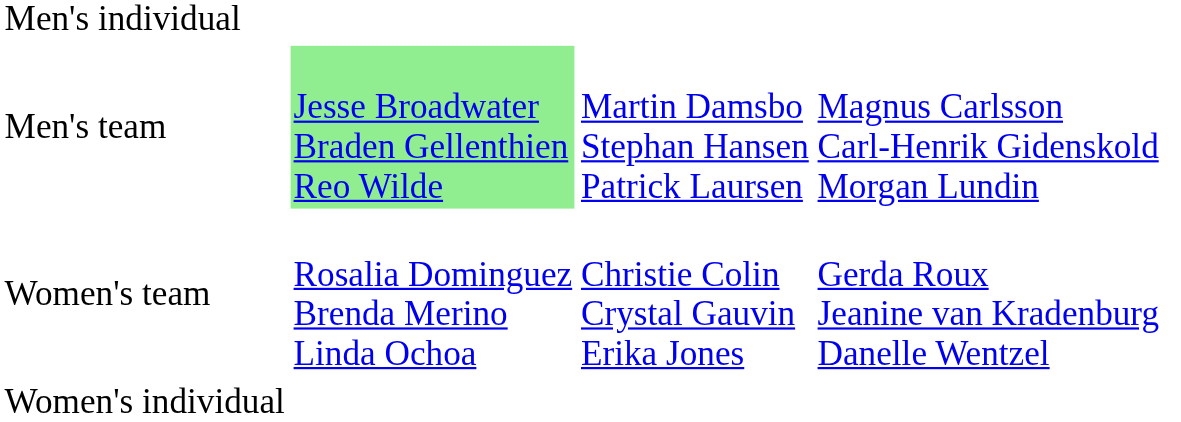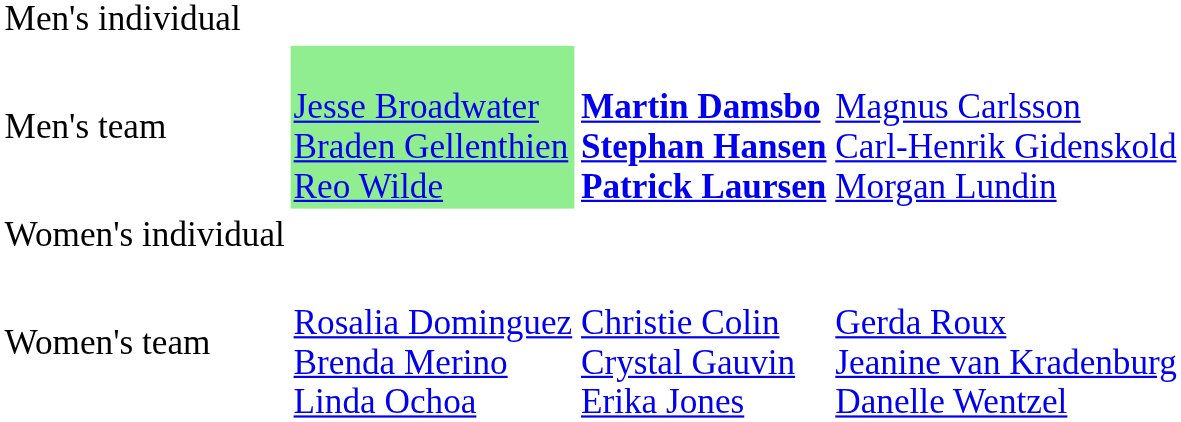 <table>
 <tr>
 <td>Men's individual</td>
 <td></td>
 <td></td>
 <td></td>
 <td></td>
 </tr>
 <tr>
 <td>Men's team</td>
 <td style="background: lightgreen;"><br><a href='#'>Jesse Broadwater</a><br><a href='#'>Braden Gellenthien</a><br><a href='#'>Reo Wilde</a></td>
-<td><br><a href='#'>Martin Damsbo</a><br><a href='#'>Stephan Hansen</a><br><a href='#'>Patrick Laursen</a></td>
+<td><strong><br><a href='#'>Martin Damsbo</a><br><a href='#'>Stephan Hansen</a><br><a href='#'>Patrick Laursen</a></strong></td>
 <td><br><a href='#'>Magnus Carlsson</a><br><a href='#'>Carl-Henrik Gidenskold</a><br><a href='#'>Morgan Lundin</a></td>
+<td></td>
+</tr>
+<tr>
+<td>Women's individual</td>
+<td></td>
+<td></td>
+<td></td>
 <td></td>
 </tr>
 <tr>
 <td>Women's team</td>
 <td><br><a href='#'>Rosalia Dominguez</a><br><a href='#'>Brenda Merino</a><br><a href='#'>Linda Ochoa</a></td>
 <td><br><a href='#'>Christie Colin</a><br><a href='#'>Crystal Gauvin</a><br><a href='#'>Erika Jones</a></td>
 <td><br><a href='#'>Gerda Roux</a><br><a href='#'>Jeanine van Kradenburg</a><br><a href='#'>Danelle Wentzel</a></td>
 <td></td>
 </tr>
-<tr>
-<td>Women's individual</td>
-<td></td>
-<td></td>
-<td></td>
-<td></td>
-</tr>
 </table>
